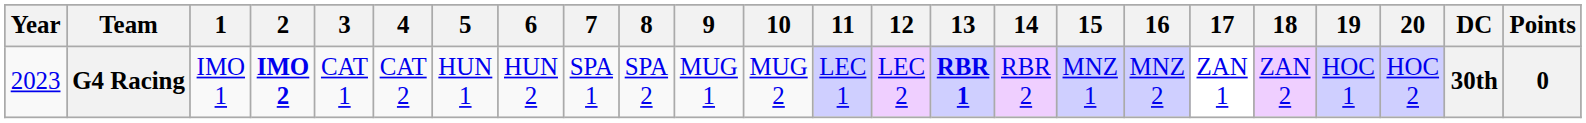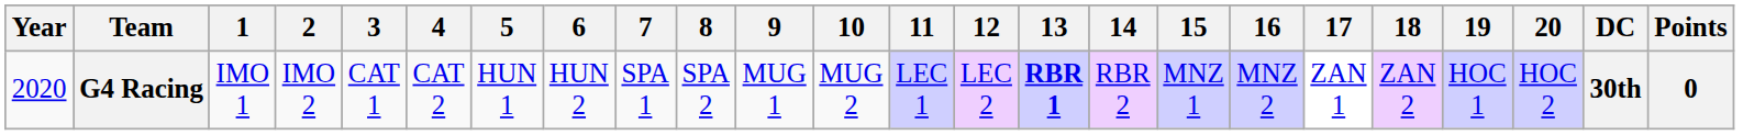 <table class="wikitable" style="text-align:center; font-size:90%">
 <tr>
 <th>Year</th>
 <th>Team</th>
 <th>1</th>
 <th>2</th>
 <th>3</th>
 <th>4</th>
 <th>5</th>
 <th>6</th>
 <th>7</th>
 <th>8</th>
 <th>9</th>
 <th>10</th>
 <th>11</th>
 <th>12</th>
 <th>13</th>
 <th>14</th>
 <th>15</th>
 <th>16</th>
 <th>17</th>
 <th>18</th>
 <th>19</th>
 <th>20</th>
 <th>DC</th>
 <th>Points</th>
 </tr>
 <tr>
-<td><a href='#'>2023</a></td>
+<td><a href='#'>2020</a></td>
 <th>G4 Racing</th>
 <td style="background:#;"><a href='#'>IMO<br>1</a></td>
-<td style="background:#;"><strong><a href='#'>IMO<br>2</a></strong></td>
+<td style="background:#;"><a href='#'>IMO<br>2</a></td>
 <td style="background:#;"><a href='#'>CAT<br>1</a></td>
 <td style="background:#;"><a href='#'>CAT<br>2</a></td>
 <td style="background:#;"><a href='#'>HUN<br>1</a></td>
 <td style="background:#;"><a href='#'>HUN<br>2</a></td>
 <td style="background:#;"><a href='#'>SPA<br>1</a></td>
 <td style="background:#;"><a href='#'>SPA<br>2</a></td>
 <td style="background:#;"><a href='#'>MUG<br>1</a></td>
 <td style="background:#;"><a href='#'>MUG<br>2</a></td>
 <td style="background:#CFCFFF;"><a href='#'>LEC<br>1</a><br></td>
 <td style="background:#EFCFFF;"><a href='#'>LEC<br>2</a><br></td>
 <td style="background:#CFCFFF;"><strong><a href='#'>RBR<br>1</a><br></strong></td>
 <td style="background:#EFCFFF;"><a href='#'>RBR<br>2</a><br></td>
 <td style="background:#CFCFFF;"><a href='#'>MNZ<br>1</a><br></td>
 <td style="background:#CFCFFF;"><a href='#'>MNZ<br>2</a><br></td>
 <td style="background:#FFFFFF;"><a href='#'>ZAN<br>1</a><br></td>
 <td style="background:#EFCFFF;"><a href='#'>ZAN<br>2</a><br></td>
 <td style="background:#CFCFFF;"><a href='#'>HOC<br>1</a><br></td>
 <td style="background:#CFCFFF;"><a href='#'>HOC<br>2</a><br></td>
 <th>30th</th>
 <th>0</th>
 </tr>
 </table>
